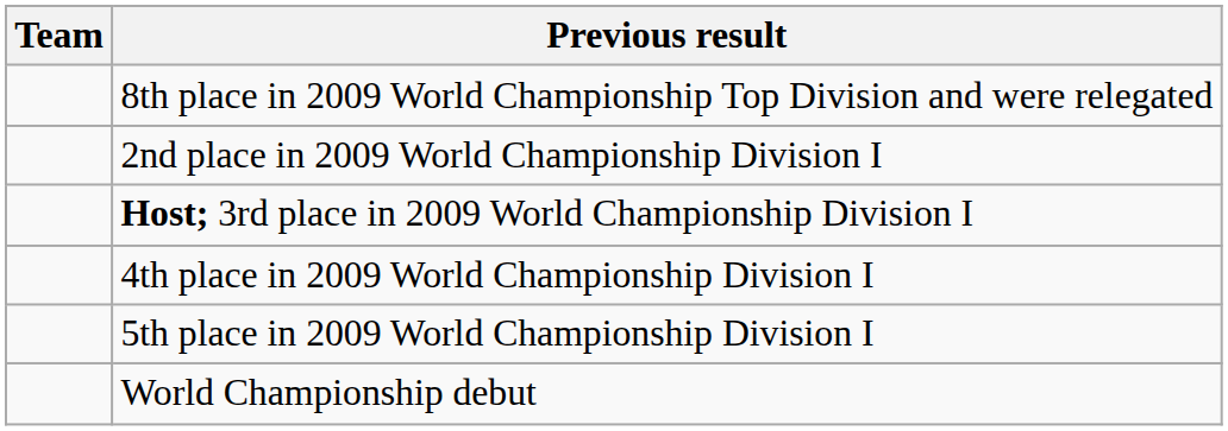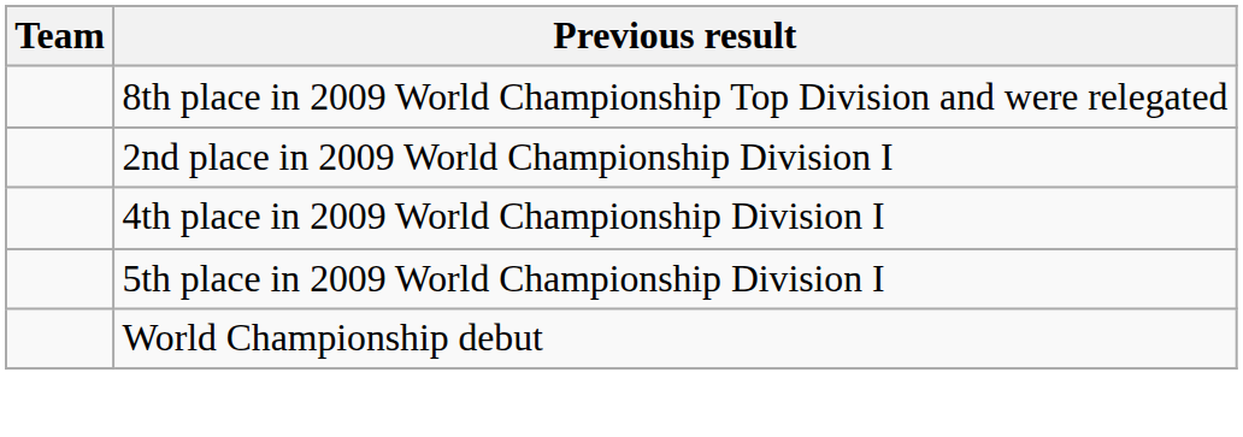 <table class="wikitable">
 <tr>
 <th>Team</th>
 <th>Previous result</th>
 </tr>
 <tr>
 <td></td>
 <td>8th place in 2009 World Championship Top Division and were relegated</td>
 </tr>
 <tr>
 <td></td>
 <td>2nd place in 2009 World Championship Division I</td>
 </tr>
 <tr>
 <td></td>
-<td><strong>Host;</strong> 3rd place in 2009 World Championship Division I</td>
-</tr>
-<tr>
-<td></td>
 <td>4th place in 2009 World Championship Division I</td>
 </tr>
 <tr>
 <td></td>
 <td>5th place in 2009 World Championship Division I</td>
 </tr>
 <tr>
 <td></td>
 <td>World Championship debut</td>
 </tr>
 </table>
